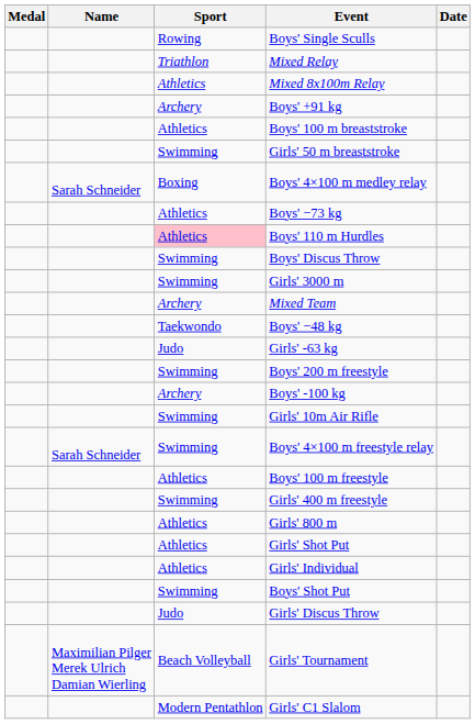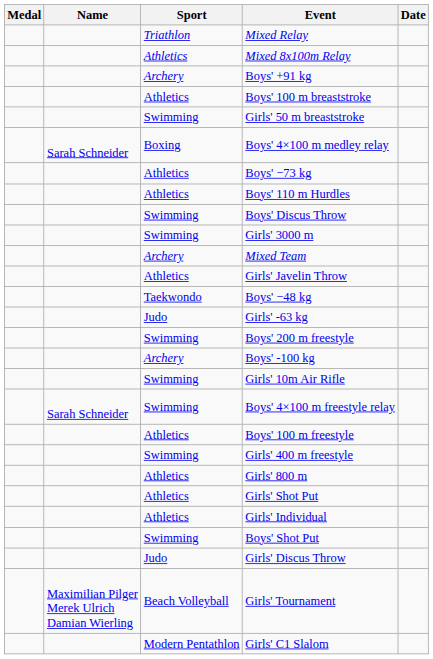 <table class="wikitable sortable" style="font-size: 95%;">
 <tr>
 <th>Medal</th>
 <th>Name</th>
 <th>Sport</th>
 <th>Event</th>
 <th>Date</th>
-</tr>
-<tr>
-<td></td>
-<td></td>
-<td><a href='#'>Rowing</a></td>
-<td><a href='#'>Boys' Single Sculls</a></td>
-<td></td>
 </tr>
 <tr>
 <td><em> </em></td>
 <td><em></em></td>
 <td><em><a href='#'>Triathlon</a></em></td>
 <td><em><a href='#'>Mixed Relay</a> </em></td>
 <td><em></em></td>
 </tr>
 <tr>
 <td><em></em></td>
 <td><em> </em></td>
 <td><em><a href='#'>Athletics</a> </em></td>
 <td><em><a href='#'>Mixed 8x100m Relay</a></em></td>
 <td><em></em></td>
 </tr>
 <tr>
 <td></td>
 <td></td>
 <td><em><a href='#'>Archery</a></em></td>
 <td><a href='#'>Boys' +91 kg</a></td>
 <td></td>
 </tr>
 <tr>
 <td></td>
 <td></td>
 <td><a href='#'>Athletics</a></td>
 <td><a href='#'>Boys' 100 m breaststroke</a></td>
 <td></td>
 </tr>
 <tr>
 <td></td>
 <td></td>
 <td><a href='#'>Swimming</a></td>
 <td><a href='#'>Girls' 50 m breaststroke</a></td>
 <td></td>
 </tr>
 <tr>
 <td></td>
 <td><br><a href='#'>Sarah Schneider</a></td>
 <td><a href='#'>Boxing</a></td>
 <td><a href='#'>Boys' 4×100 m medley relay</a></td>
 <td></td>
 </tr>
 <tr>
 <td></td>
 <td></td>
 <td><a href='#'>Athletics</a></td>
 <td><a href='#'>Boys' −73 kg</a></td>
 <td></td>
 </tr>
 <tr>
 <td></td>
 <td></td>
-<td style="background: pink;"><a href='#'>Athletics</a></td>
+<td><a href='#'>Athletics</a></td>
 <td><a href='#'>Boys' 110 m Hurdles</a></td>
 <td></td>
 </tr>
 <tr>
 <td></td>
 <td></td>
 <td><a href='#'>Swimming</a></td>
 <td><a href='#'>Boys' Discus Throw</a></td>
 <td></td>
 </tr>
 <tr>
 <td></td>
 <td></td>
 <td><a href='#'>Swimming</a></td>
 <td><a href='#'>Girls' 3000 m</a></td>
 <td></td>
 </tr>
 <tr>
 <td><em> </em></td>
 <td><em> </em></td>
 <td><em><a href='#'>Archery</a></em></td>
 <td><em><a href='#'>Mixed Team</a> </em></td>
 <td><em></em></td>
+</tr>
+<tr>
+<td></td>
+<td></td>
+<td><a href='#'>Athletics</a></td>
+<td><a href='#'>Girls' Javelin Throw</a></td>
+<td></td>
 </tr>
 <tr>
 <td></td>
 <td></td>
 <td><a href='#'>Taekwondo</a></td>
 <td><a href='#'>Boys' −48 kg</a></td>
 <td></td>
 </tr>
 <tr>
 <td></td>
 <td></td>
 <td><a href='#'>Judo</a></td>
 <td><a href='#'>Girls' -63 kg</a></td>
 <td></td>
 </tr>
 <tr>
 <td></td>
 <td></td>
 <td><a href='#'>Swimming</a></td>
 <td><a href='#'>Boys' 200 m freestyle</a></td>
 <td></td>
 </tr>
 <tr>
 <td></td>
 <td></td>
 <td><em><a href='#'>Archery</a></em></td>
 <td><a href='#'>Boys' -100 kg</a></td>
 <td></td>
 </tr>
 <tr>
 <td></td>
 <td></td>
 <td><a href='#'>Swimming</a></td>
 <td><a href='#'>Girls' 10m Air Rifle</a></td>
 <td></td>
 </tr>
 <tr>
 <td></td>
 <td><br><a href='#'>Sarah Schneider</a></td>
 <td><a href='#'>Swimming</a></td>
 <td><a href='#'>Boys' 4×100 m freestyle relay</a></td>
 <td></td>
 </tr>
 <tr>
 <td></td>
 <td></td>
 <td><a href='#'>Athletics</a></td>
 <td><a href='#'>Boys' 100 m freestyle</a></td>
 <td></td>
 </tr>
 <tr>
 <td></td>
 <td></td>
 <td><a href='#'>Swimming</a></td>
 <td><a href='#'>Girls' 400 m freestyle</a></td>
 <td></td>
 </tr>
 <tr>
 <td></td>
 <td></td>
 <td><a href='#'>Athletics</a></td>
 <td><a href='#'>Girls' 800 m</a></td>
 <td></td>
 </tr>
 <tr>
 <td></td>
 <td></td>
 <td><a href='#'>Athletics</a></td>
 <td><a href='#'>Girls' Shot Put</a></td>
 <td></td>
 </tr>
 <tr>
 <td></td>
 <td></td>
 <td><a href='#'>Athletics</a></td>
 <td><a href='#'>Girls' Individual</a></td>
 <td></td>
 </tr>
 <tr>
 <td></td>
 <td></td>
 <td><a href='#'>Swimming</a></td>
 <td><a href='#'>Boys' Shot Put</a></td>
 <td></td>
 </tr>
 <tr>
 <td></td>
 <td></td>
 <td><a href='#'>Judo</a></td>
 <td><a href='#'>Girls' Discus Throw</a></td>
 <td></td>
 </tr>
 <tr>
 <td></td>
 <td><br><a href='#'>Maximilian Pilger</a><br><a href='#'>Merek Ulrich</a><br><a href='#'>Damian Wierling</a></td>
 <td><a href='#'>Beach Volleyball</a></td>
 <td><a href='#'>Girls' Tournament</a></td>
 <td></td>
 </tr>
 <tr>
 <td></td>
 <td></td>
 <td><a href='#'>Modern Pentathlon</a></td>
 <td><a href='#'>Girls' C1 Slalom</a></td>
 <td></td>
 </tr>
 </table>
